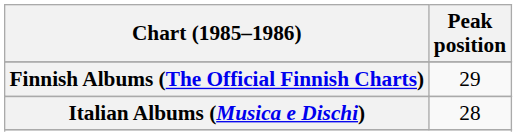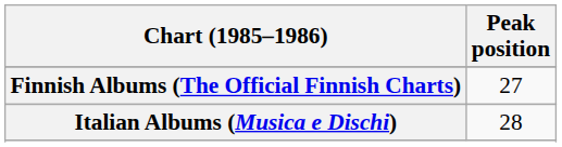 <table class="wikitable sortable plainrowheaders">
 <tr>
 <th scope="col">Chart (1985–1986)</th>
 <th scope="col">Peak<br>position</th>
 </tr>
 <tr>
 </tr>
 <tr>
 </tr>
 <tr>
 <th scope="row">Finnish Albums (<a href='#'>The Official Finnish Charts</a>)</th>
-<td align="center">29</td>
+<td align="center">27</td>
 </tr>
 <tr>
 </tr>
 <tr>
 <th scope="row">Italian Albums (<em><a href='#'>Musica e Dischi</a></em>)</th>
 <td align="center">28</td>
 </tr>
 <tr>
 </tr>
 <tr>
 </tr>
 <tr>
 </tr>
 <tr>
 </tr>
 <tr>
 </tr>
 </table>
